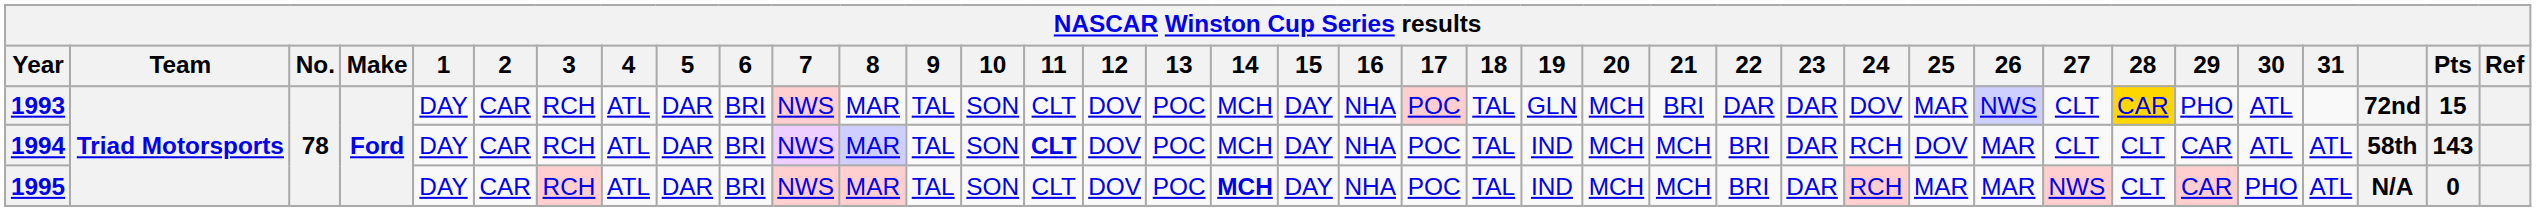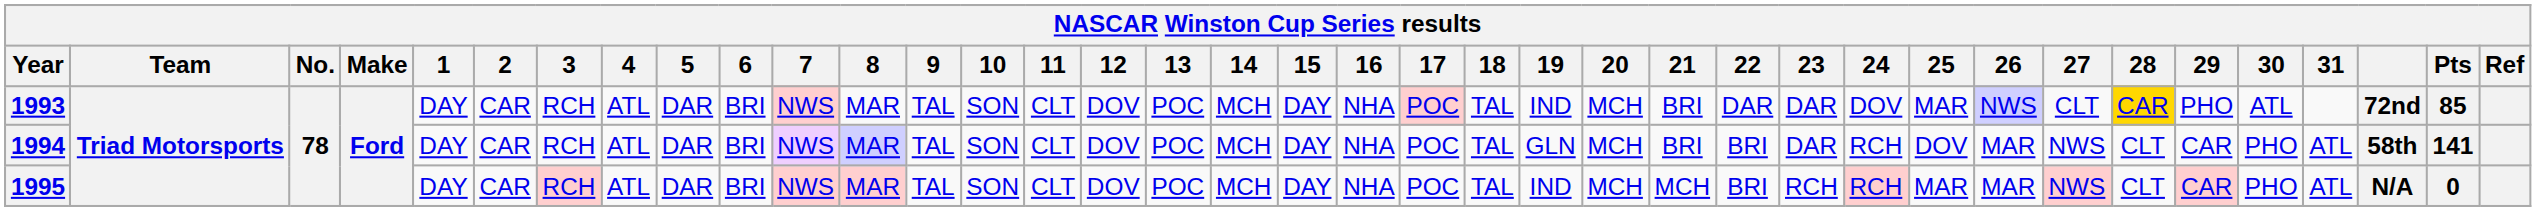 <table class="wikitable" style="text-align:center; font-size:75%">
 <tr>
 <th colspan=45><a href='#'>NASCAR</a> <a href='#'>Winston Cup Series</a> results</th>
 </tr>
 <tr>
 <th>Year</th>
 <th>Team</th>
 <th>No.</th>
 <th>Make</th>
 <th>1</th>
 <th>2</th>
 <th>3</th>
 <th>4</th>
 <th>5</th>
 <th>6</th>
 <th>7</th>
 <th>8</th>
 <th>9</th>
 <th>10</th>
 <th>11</th>
 <th>12</th>
 <th>13</th>
 <th>14</th>
 <th>15</th>
 <th>16</th>
 <th>17</th>
 <th>18</th>
 <th>19</th>
 <th>20</th>
 <th>21</th>
 <th>22</th>
 <th>23</th>
 <th>24</th>
 <th>25</th>
 <th>26</th>
 <th>27</th>
 <th>28</th>
 <th>29</th>
 <th>30</th>
 <th>31</th>
 <th></th>
 <th>Pts</th>
 <th>Ref</th>
 </tr>
 <tr>
 <th><a href='#'>1993</a></th>
 <th rowspan=3><a href='#'>Triad Motorsports</a></th>
 <th rowspan=3>78</th>
 <th rowspan=3><a href='#'>Ford</a></th>
 <td><a href='#'>DAY</a></td>
 <td><a href='#'>CAR</a></td>
 <td><a href='#'>RCH</a></td>
 <td><a href='#'>ATL</a></td>
 <td><a href='#'>DAR</a></td>
 <td><a href='#'>BRI</a></td>
 <td style="background:#FFCFCF;"><a href='#'>NWS</a><br></td>
 <td><a href='#'>MAR</a></td>
 <td><a href='#'>TAL</a></td>
 <td><a href='#'>SON</a></td>
 <td><a href='#'>CLT</a></td>
 <td><a href='#'>DOV</a></td>
 <td><a href='#'>POC</a></td>
 <td><a href='#'>MCH</a></td>
 <td><a href='#'>DAY</a></td>
 <td><a href='#'>NHA</a></td>
 <td style="background:#FFCFCF;"><a href='#'>POC</a><br></td>
 <td><a href='#'>TAL</a></td>
-<td><a href='#'>GLN</a></td>
+<td><a href='#'>IND</a></td>
 <td><a href='#'>MCH</a></td>
 <td><a href='#'>BRI</a></td>
 <td><a href='#'>DAR</a></td>
 <td><a href='#'>DAR</a></td>
 <td><a href='#'>DOV</a></td>
 <td><a href='#'>MAR</a></td>
 <td style="background:#CFCFFF;"><a href='#'>NWS</a><br></td>
 <td><a href='#'>CLT</a></td>
 <td style="background: gold;"><a href='#'>CAR</a></td>
 <td><a href='#'>PHO</a></td>
 <td><a href='#'>ATL</a></td>
 <td></td>
 <th>72nd</th>
-<th>15</th>
+<th>85</th>
 <th></th>
 </tr>
 <tr>
 <th><a href='#'>1994</a></th>
 <td><a href='#'>DAY</a></td>
 <td><a href='#'>CAR</a></td>
 <td><a href='#'>RCH</a></td>
 <td><a href='#'>ATL</a></td>
 <td><a href='#'>DAR</a></td>
 <td><a href='#'>BRI</a></td>
 <td style="background:#EFCFFF;"><a href='#'>NWS</a><br></td>
 <td style="background:#CFCFFF;"><a href='#'>MAR</a><br></td>
 <td><a href='#'>TAL</a></td>
 <td><a href='#'>SON</a></td>
-<td><strong><a href='#'>CLT</a></strong></td>
+<td><a href='#'>CLT</a></td>
 <td><a href='#'>DOV</a></td>
 <td><a href='#'>POC</a></td>
 <td><a href='#'>MCH</a></td>
 <td><a href='#'>DAY</a></td>
 <td><a href='#'>NHA</a></td>
 <td><a href='#'>POC</a></td>
 <td><a href='#'>TAL</a></td>
-<td><a href='#'>IND</a></td>
+<td><a href='#'>GLN</a></td>
 <td><a href='#'>MCH</a></td>
-<td><a href='#'>MCH</a></td>
+<td><a href='#'>BRI</a></td>
 <td><a href='#'>BRI</a></td>
 <td><a href='#'>DAR</a></td>
 <td><a href='#'>RCH</a></td>
 <td><a href='#'>DOV</a></td>
 <td><a href='#'>MAR</a></td>
-<td><a href='#'>CLT</a></td>
+<td><a href='#'>NWS</a></td>
 <td><a href='#'>CLT</a></td>
 <td><a href='#'>CAR</a></td>
-<td><a href='#'>ATL</a></td>
+<td><a href='#'>PHO</a></td>
 <td><a href='#'>ATL</a></td>
 <th>58th</th>
-<th>143</th>
+<th>141</th>
 <th></th>
 </tr>
 <tr>
 <th><a href='#'>1995</a></th>
 <td><a href='#'>DAY</a></td>
 <td><a href='#'>CAR</a></td>
 <td style="background:#FFCFCF;"><a href='#'>RCH</a><br></td>
 <td><a href='#'>ATL</a></td>
 <td><a href='#'>DAR</a></td>
 <td><a href='#'>BRI</a></td>
 <td style="background:#FFCFCF;"><a href='#'>NWS</a><br></td>
 <td style="background:#FFCFCF;"><a href='#'>MAR</a><br></td>
 <td><a href='#'>TAL</a></td>
 <td><a href='#'>SON</a></td>
 <td><a href='#'>CLT</a></td>
 <td><a href='#'>DOV</a></td>
 <td><a href='#'>POC</a></td>
-<td><strong><a href='#'>MCH</a></strong></td>
+<td><a href='#'>MCH</a></td>
 <td><a href='#'>DAY</a></td>
 <td><a href='#'>NHA</a></td>
 <td><a href='#'>POC</a></td>
 <td><a href='#'>TAL</a></td>
 <td><a href='#'>IND</a></td>
 <td><a href='#'>MCH</a></td>
 <td><a href='#'>MCH</a></td>
 <td><a href='#'>BRI</a></td>
-<td><a href='#'>DAR</a></td>
+<td><a href='#'>RCH</a></td>
 <td style="background:#FFCFCF;"><a href='#'>RCH</a><br></td>
 <td><a href='#'>MAR</a></td>
 <td><a href='#'>MAR</a></td>
 <td style="background:#FFCFCF;"><a href='#'>NWS</a><br></td>
 <td><a href='#'>CLT</a></td>
 <td style="background:#FFCFCF;"><a href='#'>CAR</a><br></td>
 <td><a href='#'>PHO</a></td>
 <td><a href='#'>ATL</a></td>
 <th>N/A</th>
 <th>0</th>
 <th></th>
 </tr>
 </table>
